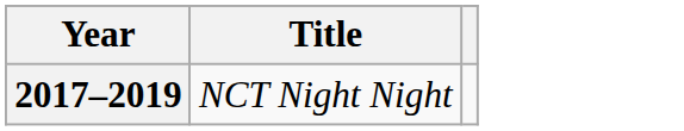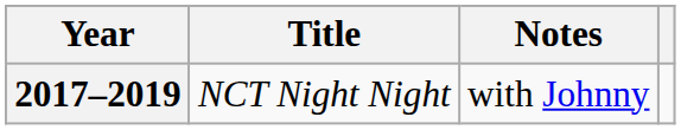 <table class="wikitable plainrowheaders">
 <tr>
 <th scope="col">Year</th>
 <th scope="col">Title</th>
+<th scope="col">Notes</th>
 <th scope="col" class="unsortable"></th>
 </tr>
 <tr>
 <th scope="row">2017–2019</th>
 <td><em>NCT Night Night</em></td>
+<td>with <a href='#'>Johnny</a></td>
 <td style="text-align:center"></td>
 </tr>
 </table>
